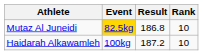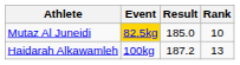 <table class=wikitable style="font-size:90%">
 <tr>
 <th>Athlete</th>
 <th>Event</th>
 <th>Result</th>
 <th>Rank</th>
 </tr>
 <tr>
 <td><a href='#'>Mutaz Al Juneidi</a></td>
 <td style="background: gold;"><a href='#'>82.5kg</a></td>
-<td style="text-align:center;">186.8</td>
+<td style="text-align:center;">185.0</td>
 <td style="text-align:center;">10</td>
 </tr>
 <tr>
 <td><a href='#'>Haidarah Alkawamleh</a></td>
 <td><a href='#'>100kg</a></td>
 <td style="text-align:center;">187.2</td>
-<td style="text-align:center;">10</td>
+<td style="text-align:center;">13</td>
 </tr>
 </table>
